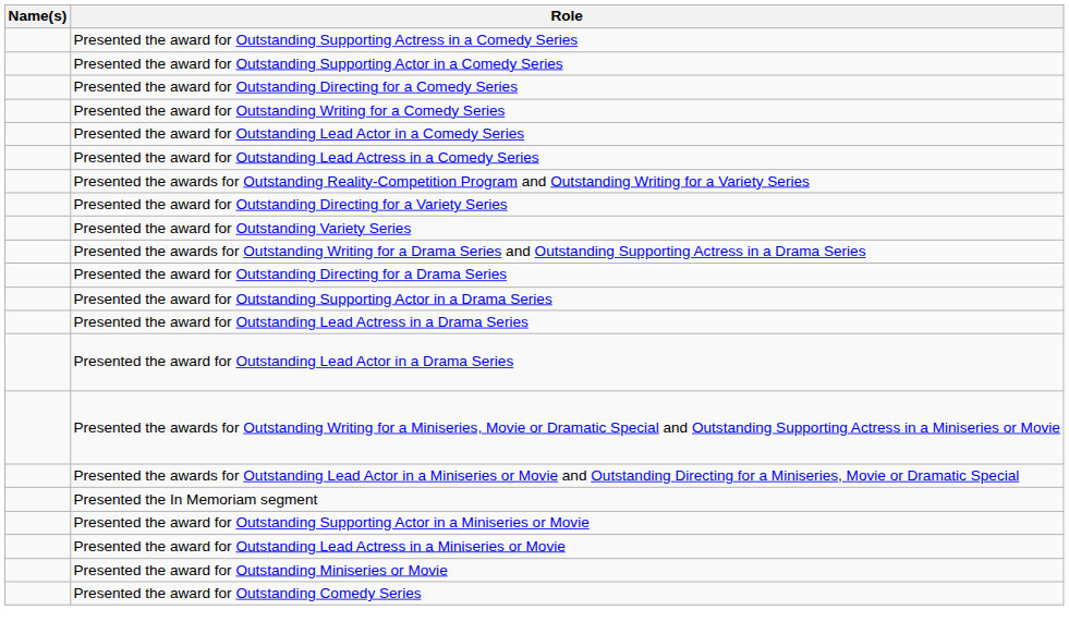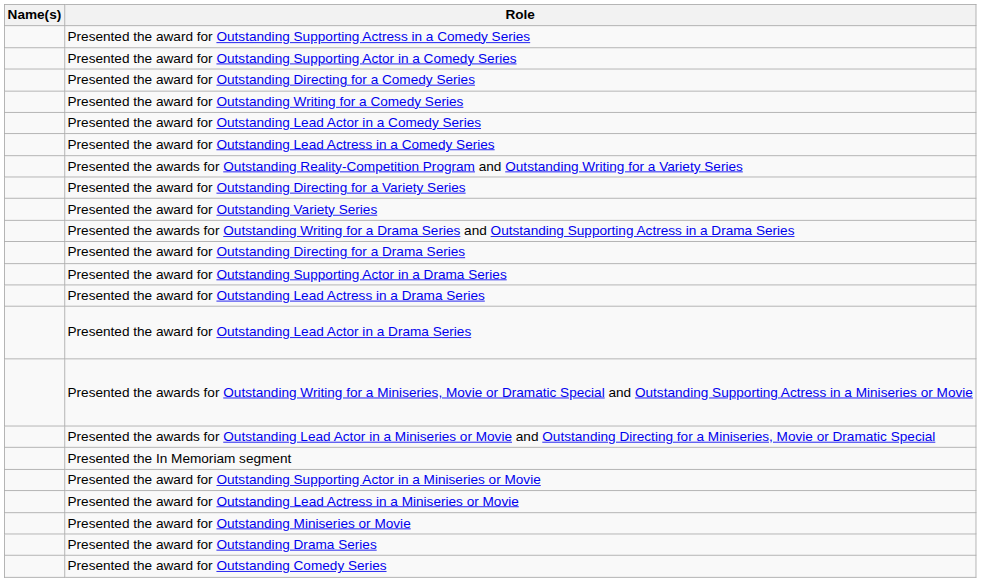 <table class="wikitable sortable">
 <tr>
 <th>Name(s)</th>
 <th>Role</th>
 </tr>
 <tr>
 <td><br></td>
 <td>Presented the award for <a href='#'>Outstanding Supporting Actress in a Comedy Series</a></td>
 </tr>
 <tr>
 <td></td>
 <td>Presented the award for <a href='#'>Outstanding Supporting Actor in a Comedy Series</a></td>
 </tr>
 <tr>
 <td><br></td>
 <td>Presented the award for <a href='#'>Outstanding Directing for a Comedy Series</a></td>
 </tr>
 <tr>
 <td><br></td>
 <td>Presented the award for <a href='#'>Outstanding Writing for a Comedy Series</a></td>
 </tr>
 <tr>
 <td></td>
 <td>Presented the award for <a href='#'>Outstanding Lead Actor in a Comedy Series</a></td>
 </tr>
 <tr>
 <td><br></td>
 <td>Presented the award for <a href='#'>Outstanding Lead Actress in a Comedy Series</a></td>
 </tr>
 <tr>
 <td><br></td>
 <td>Presented the awards for <a href='#'>Outstanding Reality-Competition Program</a> and <a href='#'>Outstanding Writing for a Variety Series</a></td>
 </tr>
 <tr>
 <td><br></td>
 <td>Presented the award for <a href='#'>Outstanding Directing for a Variety Series</a></td>
 </tr>
 <tr>
 <td><br></td>
 <td>Presented the award for <a href='#'>Outstanding Variety Series</a></td>
 </tr>
 <tr>
 <td><br></td>
 <td>Presented the awards for <a href='#'>Outstanding Writing for a Drama Series</a> and <a href='#'>Outstanding Supporting Actress in a Drama Series</a></td>
 </tr>
 <tr>
 <td><br></td>
 <td>Presented the award for <a href='#'>Outstanding Directing for a Drama Series</a></td>
 </tr>
 <tr>
 <td><br></td>
 <td>Presented the award for <a href='#'>Outstanding Supporting Actor in a Drama Series</a></td>
 </tr>
 <tr>
 <td><br></td>
 <td>Presented the award for <a href='#'>Outstanding Lead Actress in a Drama Series</a></td>
 </tr>
 <tr>
 <td><br><br><br></td>
 <td>Presented the award for <a href='#'>Outstanding Lead Actor in a Drama Series</a></td>
 </tr>
 <tr>
 <td><br><br><br><br></td>
 <td>Presented the awards for <a href='#'>Outstanding Writing for a Miniseries, Movie or Dramatic Special</a> and <a href='#'>Outstanding Supporting Actress in a Miniseries or Movie</a></td>
 </tr>
 <tr>
 <td><br></td>
 <td>Presented the awards for <a href='#'>Outstanding Lead Actor in a Miniseries or Movie</a> and <a href='#'>Outstanding Directing for a Miniseries, Movie or Dramatic Special</a></td>
 </tr>
 <tr>
 <td></td>
 <td>Presented the In Memoriam segment</td>
 </tr>
 <tr>
 <td><br></td>
 <td>Presented the award for <a href='#'>Outstanding Supporting Actor in a Miniseries or Movie</a></td>
 </tr>
 <tr>
 <td><br></td>
 <td>Presented the award for <a href='#'>Outstanding Lead Actress in a Miniseries or Movie</a></td>
 </tr>
 <tr>
 <td></td>
 <td>Presented the award for <a href='#'>Outstanding Miniseries or Movie</a></td>
 </tr>
 <tr>
+<td><br></td>
+<td>Presented the award for <a href='#'>Outstanding Drama Series</a></td>
+</tr>
+<tr>
 <td></td>
 <td>Presented the award for <a href='#'>Outstanding Comedy Series</a></td>
 </tr>
 </table>
